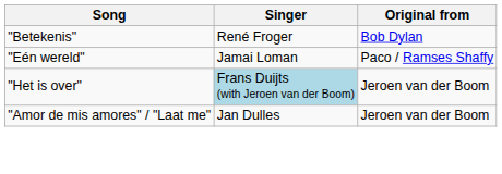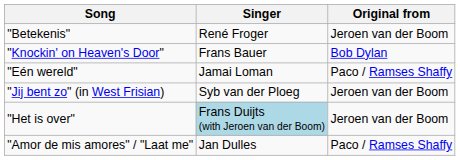 <table class="wikitable">
 <tr>
 <th>Song</th>
 <th>Singer</th>
 <th>Original from</th>
 </tr>
 <tr>
 <td>"Betekenis"</td>
 <td>René Froger</td>
+<td>Jeroen van der Boom</td>
+</tr>
+<tr>
+<td>"<a href='#'>Knockin' on Heaven's Door</a>"</td>
+<td>Frans Bauer</td>
 <td><a href='#'>Bob Dylan</a></td>
 </tr>
 <tr>
 <td>"Eén wereld"</td>
 <td>Jamai Loman</td>
 <td>Paco / <a href='#'>Ramses Shaffy</a></td>
+</tr>
+<tr>
+<td>"<a href='#'>Jij bent zo</a>" (in <a href='#'>West Frisian</a>)</td>
+<td>Syb van der Ploeg</td>
+<td>Jeroen van der Boom</td>
 </tr>
 <tr>
 <td>"Het is over"</td>
 <td style="background: lightblue;">Frans Duijts <br><small>(with Jeroen van der Boom)</small></td>
 <td>Jeroen van der Boom</td>
 </tr>
 <tr>
 <td>"Amor de mis amores" / "Laat me"</td>
 <td>Jan Dulles</td>
-<td>Jeroen van der Boom</td>
+<td>Paco / <a href='#'>Ramses Shaffy</a></td>
 </tr>
 </table>
